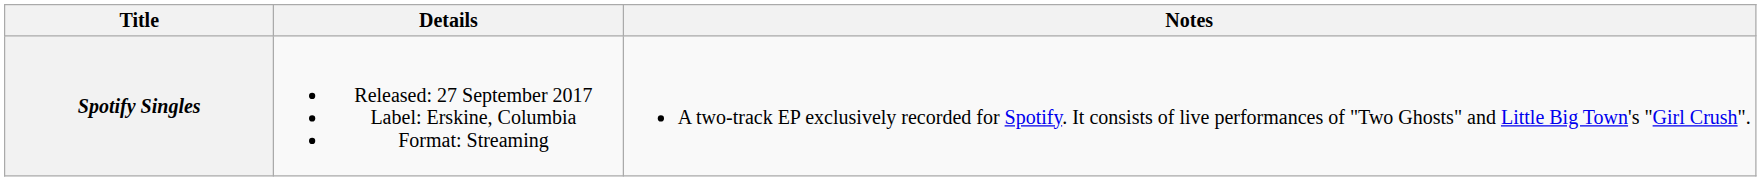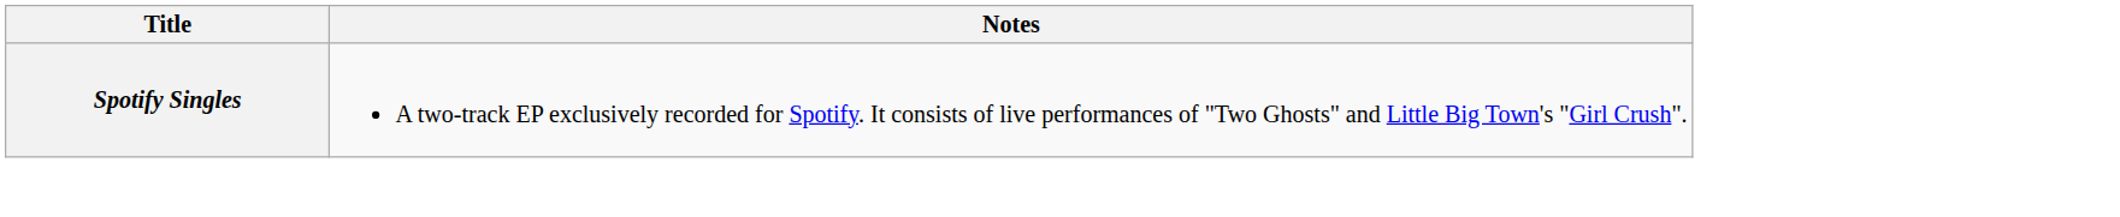 <table class="wikitable plainrowheaders" style="text-align:center;">
 <tr>
 <th scope="col" style="width:13em;">Title</th>
-<th scope="col" style="width:17em;">Details</th>
 <th scope="col">Notes</th>
 </tr>
 <tr>
 <th scope="row"><em>Spotify Singles</em></th>
-<td><br><ul><li>Released: 27 September 2017</li><li>Label: Erskine, Columbia</li><li>Format: Streaming</li></ul></td>
 <td><br><ul><li>A two-track EP exclusively recorded for <a href='#'>Spotify</a>. It consists of live  performances of "Two Ghosts" and <a href='#'>Little Big Town</a>'s "<a href='#'>Girl Crush</a>".</li></ul></td>
 </tr>
 </table>
